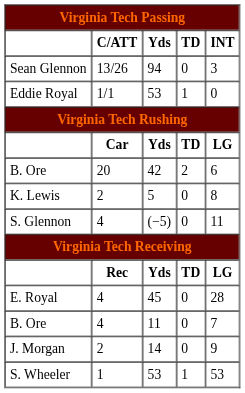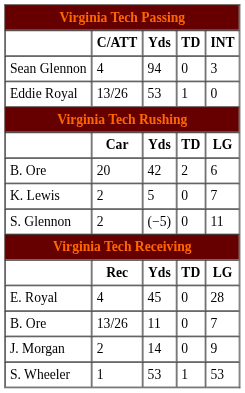 <table border="1" cellpadding="5" cellspacing="0">
 <tr>
 <th colspan="5" style="background:#600; color:#f60;">Virginia Tech Passing</th>
 </tr>
 <tr>
 <th></th>
 <th>C/ATT</th>
 <th>Yds</th>
 <th>TD</th>
 <th>INT</th>
 </tr>
 <tr>
 <td>Sean Glennon</td>
-<td>13/26</td>
+<td>4</td>
 <td>94</td>
 <td>0</td>
 <td>3</td>
 </tr>
 <tr>
 <td>Eddie Royal</td>
-<td>1/1</td>
+<td>13/26</td>
 <td>53</td>
 <td>1</td>
 <td>0</td>
 </tr>
 <tr>
 <th colspan="5" style="background:#600; color:#f60;">Virginia Tech Rushing</th>
 </tr>
 <tr>
 <th></th>
 <th>Car</th>
 <th>Yds</th>
 <th>TD</th>
 <th>LG</th>
 </tr>
 <tr>
 <td>B. Ore</td>
 <td>20</td>
 <td>42</td>
 <td>2</td>
 <td>6</td>
 </tr>
 <tr>
 <td>K. Lewis</td>
 <td>2</td>
 <td>5</td>
 <td>0</td>
-<td>8</td>
+<td>7</td>
 </tr>
 <tr>
 <td>S. Glennon</td>
-<td>4</td>
+<td>2</td>
 <td>(−5)</td>
 <td>0</td>
 <td>11</td>
 </tr>
 <tr>
 <th colspan="5" style="background:#600; color:#f60;">Virginia Tech Receiving</th>
 </tr>
 <tr>
 <th></th>
 <th>Rec</th>
 <th>Yds</th>
 <th>TD</th>
 <th>LG</th>
 </tr>
 <tr>
 <td>E. Royal</td>
 <td>4</td>
 <td>45</td>
 <td>0</td>
 <td>28</td>
 </tr>
 <tr>
 <td>B. Ore</td>
-<td>4</td>
+<td>13/26</td>
 <td>11</td>
 <td>0</td>
 <td>7</td>
 </tr>
 <tr>
 <td>J. Morgan</td>
 <td>2</td>
 <td>14</td>
 <td>0</td>
 <td>9</td>
 </tr>
 <tr>
 <td>S. Wheeler</td>
 <td>1</td>
 <td>53</td>
 <td>1</td>
 <td>53</td>
 </tr>
 </table>
